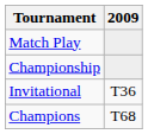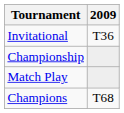 <table class="wikitable" style="text-align:center;">
 <tr>
 <th>Tournament</th>
 <th>2009</th>
 </tr>
 <tr>
-<td align="left"><a href='#'>Match Play</a></td>
-<td style="background:#eeeeee;"></td>
+<td align="left"><a href='#'>Invitational</a></td>
+<td>T36</td>
 </tr>
 <tr>
 <td align="left"><a href='#'>Championship</a></td>
 <td style="background:#eeeeee;"></td>
 </tr>
 <tr>
-<td align="left"><a href='#'>Invitational</a></td>
-<td>T36</td>
+<td align="left"><a href='#'>Match Play</a></td>
+<td style="background:#eeeeee;"></td>
 </tr>
 <tr>
 <td align="left"><a href='#'>Champions</a></td>
 <td>T68</td>
 </tr>
 </table>
